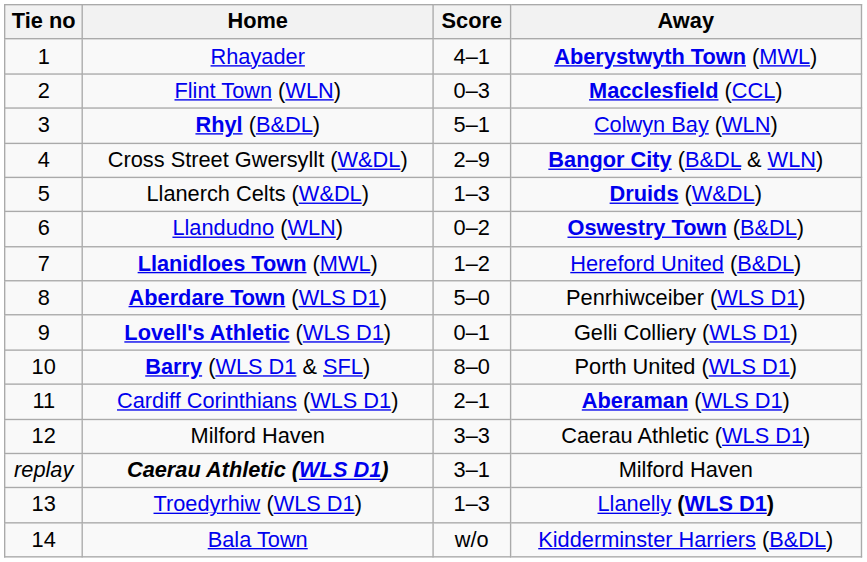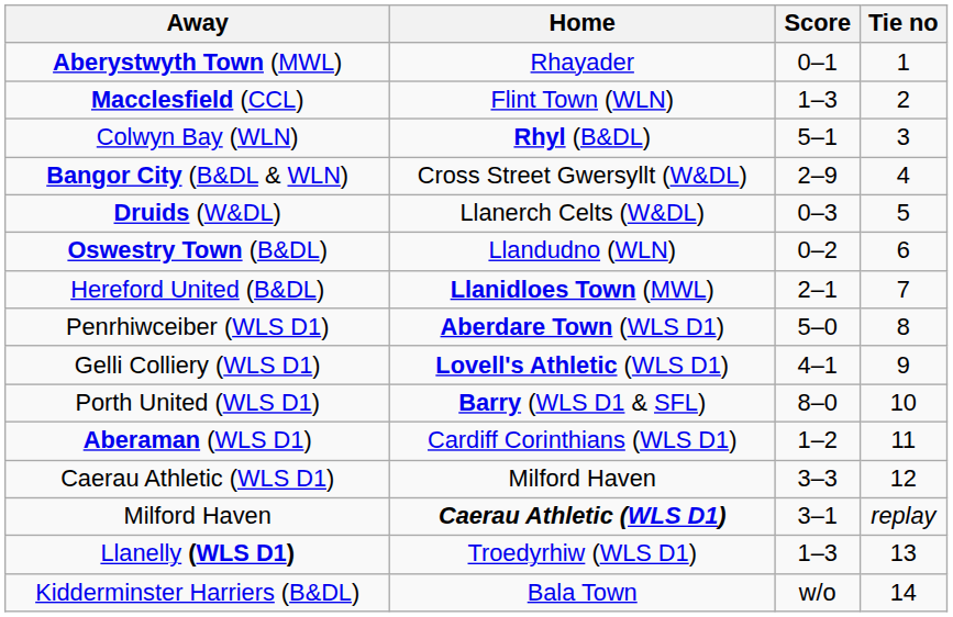 <table class="wikitable" style="text-align:center">
 <tr>
-<th width=50>Tie no</th>
+<th width=250>Away</th>
 <th width=250>Home</th>
 <th width=50>Score</th>
-<th width=250>Away</th>
+<th width=50>Tie no</th>
 </tr>
 <tr>
+<td><strong><a href='#'>Aberystwyth Town</a></strong> (<a href='#'>MWL</a>)</td>
+<td><a href='#'>Rhayader</a></td>
+<td>0–1</td>
 <td>1</td>
-<td><a href='#'>Rhayader</a></td>
-<td>4–1</td>
-<td><strong><a href='#'>Aberystwyth Town</a></strong> (<a href='#'>MWL</a>)</td>
 </tr>
 <tr>
+<td><strong><a href='#'>Macclesfield</a></strong> (<a href='#'>CCL</a>)</td>
+<td><a href='#'>Flint Town</a> (<a href='#'>WLN</a>)</td>
+<td>1–3</td>
 <td>2</td>
-<td><a href='#'>Flint Town</a> (<a href='#'>WLN</a>)</td>
-<td>0–3</td>
-<td><strong><a href='#'>Macclesfield</a></strong> (<a href='#'>CCL</a>)</td>
 </tr>
 <tr>
-<td>3</td>
+<td><a href='#'>Colwyn Bay</a> (<a href='#'>WLN</a>)</td>
 <td><strong><a href='#'>Rhyl</a></strong> (<a href='#'>B&DL</a>)</td>
 <td>5–1</td>
-<td><a href='#'>Colwyn Bay</a> (<a href='#'>WLN</a>)</td>
+<td>3</td>
 </tr>
 <tr>
-<td>4</td>
+<td><strong><a href='#'>Bangor City</a></strong> (<a href='#'>B&DL</a> & <a href='#'>WLN</a>)</td>
 <td>Cross Street Gwersyllt (<a href='#'>W&DL</a>)</td>
 <td>2–9</td>
-<td><strong><a href='#'>Bangor City</a></strong> (<a href='#'>B&DL</a> & <a href='#'>WLN</a>)</td>
+<td>4</td>
 </tr>
 <tr>
+<td><strong><a href='#'>Druids</a></strong> (<a href='#'>W&DL</a>)</td>
+<td>Llanerch Celts (<a href='#'>W&DL</a>)</td>
+<td>0–3</td>
 <td>5</td>
-<td>Llanerch Celts (<a href='#'>W&DL</a>)</td>
-<td>1–3</td>
-<td><strong><a href='#'>Druids</a></strong> (<a href='#'>W&DL</a>)</td>
 </tr>
 <tr>
-<td>6</td>
+<td><strong><a href='#'>Oswestry Town</a></strong> (<a href='#'>B&DL</a>)</td>
 <td><a href='#'>Llandudno</a> (<a href='#'>WLN</a>)</td>
 <td>0–2</td>
-<td><strong><a href='#'>Oswestry Town</a></strong> (<a href='#'>B&DL</a>)</td>
+<td>6</td>
 </tr>
 <tr>
+<td><a href='#'>Hereford United</a> (<a href='#'>B&DL</a>)</td>
+<td><strong><a href='#'>Llanidloes Town</a></strong> (<a href='#'>MWL</a>)</td>
+<td>2–1</td>
 <td>7</td>
-<td><strong><a href='#'>Llanidloes Town</a></strong> (<a href='#'>MWL</a>)</td>
-<td>1–2</td>
-<td><a href='#'>Hereford United</a> (<a href='#'>B&DL</a>)</td>
 </tr>
 <tr>
-<td>8</td>
+<td>Penrhiwceiber (<a href='#'>WLS D1</a>)</td>
 <td><strong><a href='#'>Aberdare Town</a></strong> (<a href='#'>WLS D1</a>)</td>
 <td>5–0</td>
-<td>Penrhiwceiber (<a href='#'>WLS D1</a>)</td>
+<td>8</td>
 </tr>
 <tr>
+<td>Gelli Colliery (<a href='#'>WLS D1</a>)</td>
+<td><strong><a href='#'>Lovell's Athletic</a></strong> (<a href='#'>WLS D1</a>)</td>
+<td>4–1</td>
 <td>9</td>
-<td><strong><a href='#'>Lovell's Athletic</a></strong> (<a href='#'>WLS D1</a>)</td>
-<td>0–1</td>
-<td>Gelli Colliery (<a href='#'>WLS D1</a>)</td>
 </tr>
 <tr>
-<td>10</td>
+<td>Porth United (<a href='#'>WLS D1</a>)</td>
 <td><strong><a href='#'>Barry</a></strong> (<a href='#'>WLS D1</a> & <a href='#'>SFL</a>)</td>
 <td>8–0</td>
-<td>Porth United (<a href='#'>WLS D1</a>)</td>
+<td>10</td>
 </tr>
 <tr>
+<td><strong><a href='#'>Aberaman</a></strong> (<a href='#'>WLS D1</a>)</td>
+<td><a href='#'>Cardiff Corinthians</a> (<a href='#'>WLS D1</a>)</td>
+<td>1–2</td>
 <td>11</td>
-<td><a href='#'>Cardiff Corinthians</a> (<a href='#'>WLS D1</a>)</td>
-<td>2–1</td>
-<td><strong><a href='#'>Aberaman</a></strong> (<a href='#'>WLS D1</a>)</td>
 </tr>
 <tr>
-<td>12</td>
+<td>Caerau Athletic (<a href='#'>WLS D1</a>)</td>
 <td>Milford Haven</td>
 <td>3–3</td>
-<td>Caerau Athletic (<a href='#'>WLS D1</a>)</td>
+<td>12</td>
 </tr>
 <tr>
-<td><em>replay</em></td>
+<td></em>Milford Haven<em></td>
 <td><strong><em>Caerau Athletic<strong> (<a href='#'>WLS D1</a>)<em></td>
 <td></em>3–1<em></td>
-<td></em>Milford Haven<em></td>
+<td><em>replay</em></td>
 </tr>
 <tr>
-<td>13</td>
+<td></strong><a href='#'>Llanelly</a><strong> (<a href='#'>WLS D1</a>)</td>
 <td><a href='#'>Troedyrhiw</a> (<a href='#'>WLS D1</a>)</td>
 <td>1–3</td>
-<td></strong><a href='#'>Llanelly</a><strong> (<a href='#'>WLS D1</a>)</td>
+<td>13</td>
 </tr>
 <tr>
-<td>14</td>
+<td><a href='#'>Kidderminster Harriers</a> (<a href='#'>B&DL</a>)</td>
 <td></strong><a href='#'>Bala Town</a></em></td>
 <td>w/o</td>
-<td><a href='#'>Kidderminster Harriers</a> (<a href='#'>B&DL</a>)</td>
+<td>14</td>
 </tr>
 </table>
